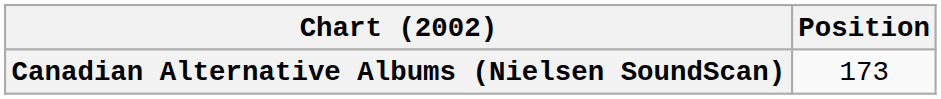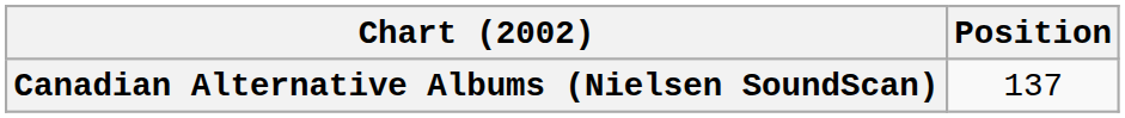 <table class="wikitable plainrowheaders">
 <tr>
 <th scope="col">Chart (2002)</th>
 <th scope="col">Position</th>
 </tr>
 <tr>
 <th scope="row">Canadian Alternative Albums (Nielsen SoundScan)</th>
-<td align=center>173</td>
+<td align=center>137</td>
 </tr>
 </table>
